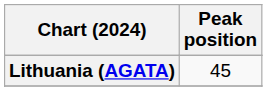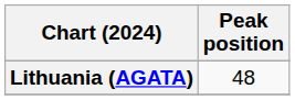 <table class="wikitable sortable plainrowheaders" style="text-align:center">
 <tr>
 <th scope="col">Chart (2024)</th>
 <th scope="col">Peak<br>position</th>
 </tr>
 <tr>
 </tr>
 <tr>
 <th scope="row">Lithuania (<a href='#'>AGATA</a>)</th>
-<td>45</td>
+<td>48</td>
 </tr>
 <tr>
 </tr>
 <tr>
 </tr>
 </table>
